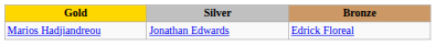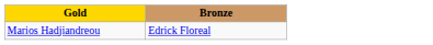 <table class="wikitable" style="text-align:left">
 <tr align="center">
 <td width=200 bgcolor=gold><strong>Gold</strong></td>
-<td width=200 bgcolor=silver><strong>Silver</strong></td>
 <td width=200 bgcolor=CC9966><strong>Bronze</strong></td>
 </tr>
 <tr>
 <td><a href='#'>Marios Hadjiandreou</a><br><em></em></td>
-<td><a href='#'>Jonathan Edwards</a><br><em></em></td>
 <td><a href='#'>Edrick Floreal</a><br><em></em></td>
 </tr>
 </table>
